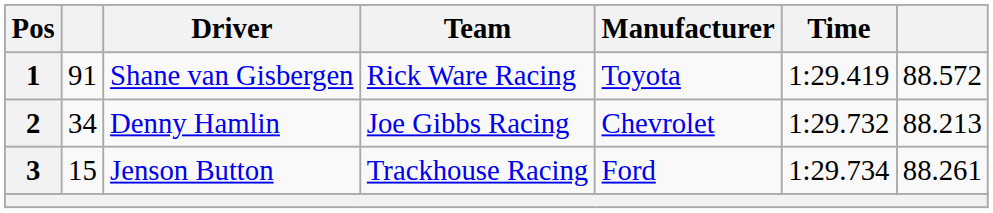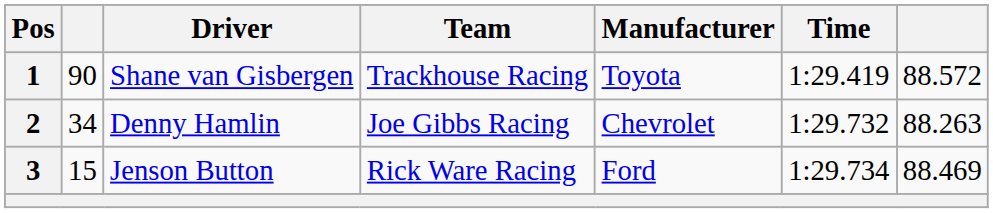 <table class="wikitable" style="font-size:95%">
 <tr>
 <th>Pos</th>
 <th></th>
 <th>Driver</th>
 <th>Team</th>
 <th>Manufacturer</th>
 <th>Time</th>
 <th></th>
 </tr>
 <tr>
 <th>1</th>
-<td>91</td>
+<td>90</td>
 <td><a href='#'>Shane van Gisbergen</a></td>
-<td><a href='#'>Rick Ware Racing</a></td>
+<td><a href='#'>Trackhouse Racing</a></td>
 <td><a href='#'>Toyota</a></td>
 <td>1:29.419</td>
 <td>88.572</td>
 </tr>
 <tr>
 <th>2</th>
 <td>34</td>
 <td><a href='#'>Denny Hamlin</a></td>
 <td><a href='#'>Joe Gibbs Racing</a></td>
 <td><a href='#'>Chevrolet</a></td>
 <td>1:29.732</td>
-<td>88.213</td>
+<td>88.263</td>
 </tr>
 <tr>
 <th>3</th>
 <td>15</td>
 <td><a href='#'>Jenson Button</a></td>
-<td><a href='#'>Trackhouse Racing</a></td>
+<td><a href='#'>Rick Ware Racing</a></td>
 <td><a href='#'>Ford</a></td>
 <td>1:29.734</td>
-<td>88.261</td>
+<td>88.469</td>
 </tr>
 <tr>
 <th colspan="7"></th>
 </tr>
 </table>
